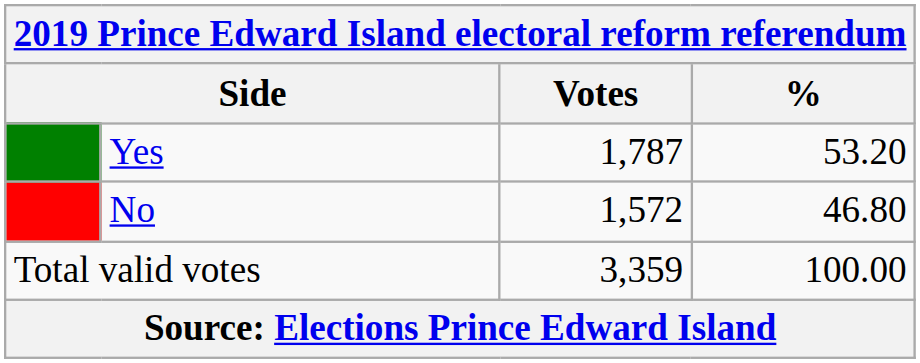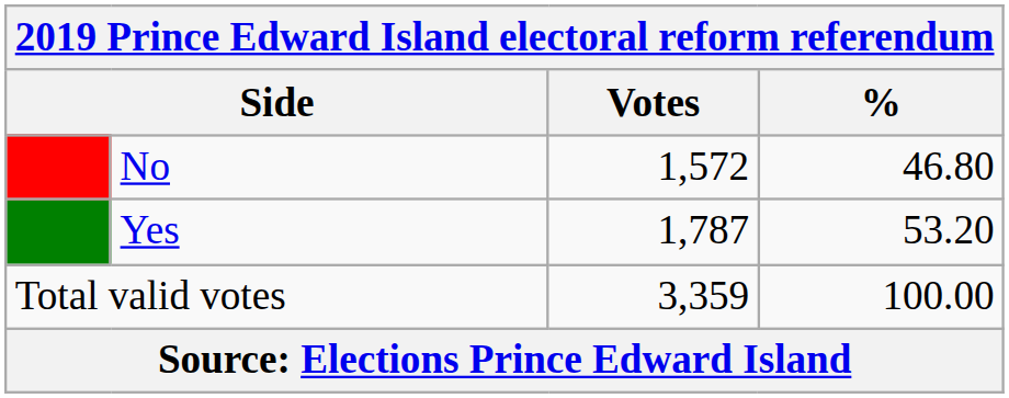 <table class="wikitable">
 <tr>
 <th colspan="4"><a href='#'>2019 Prince Edward Island electoral reform referendum</a></th>
 </tr>
 <tr>
 <th colspan="2">Side</th>
 <th>Votes</th>
 <th>%</th>
 </tr>
 <tr>
+<td bgcolor="red"></td>
+<td><a href='#'>No</a></td>
+<td align="right">1,572</td>
+<td align="right">46.80</td>
+</tr>
+<tr>
 <td bgcolor="green"></td>
 <td><a href='#'>Yes</a></td>
 <td align="right">1,787</td>
 <td align="right">53.20</td>
-</tr>
-<tr>
-<td bgcolor="red"></td>
-<td><a href='#'>No</a></td>
-<td align="right">1,572</td>
-<td align="right">46.80</td>
 </tr>
 <tr>
 <td colspan="2">Total valid votes</td>
 <td align="right">3,359</td>
 <td align="right">100.00</td>
 </tr>
 <tr>
 <th colspan="4">Source: <a href='#'>Elections Prince Edward Island</a></th>
 </tr>
 </table>
